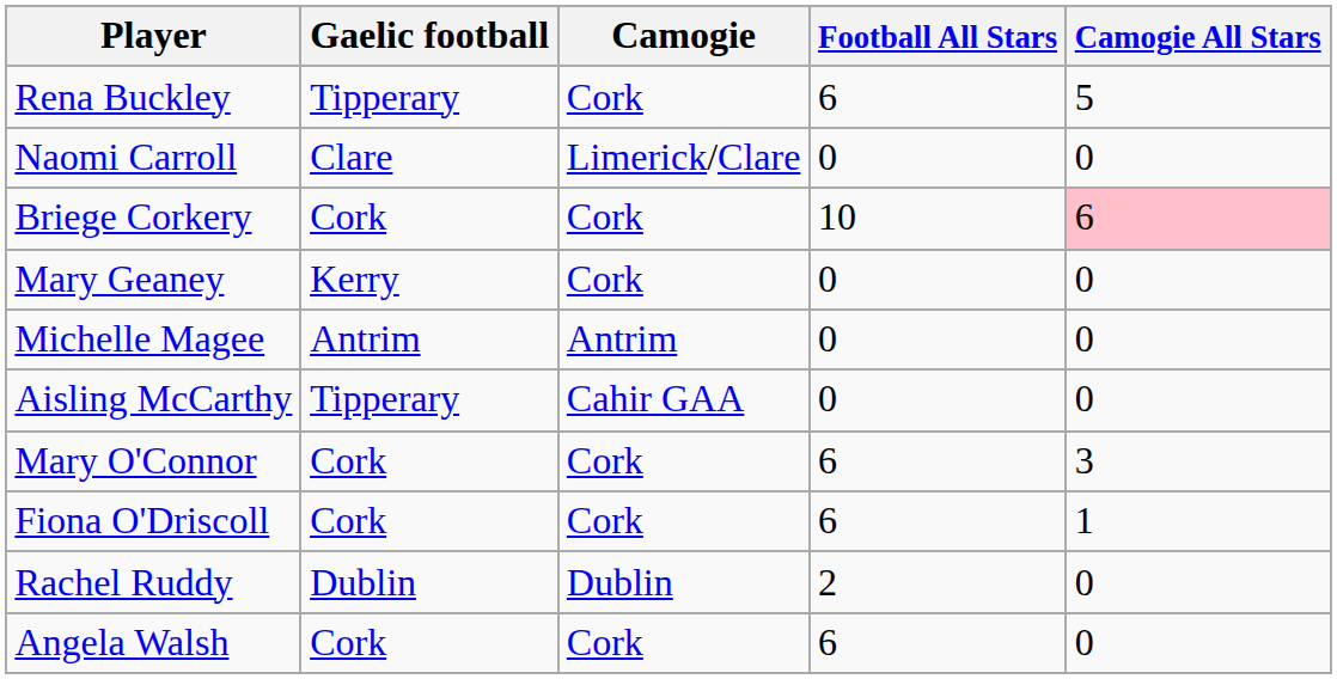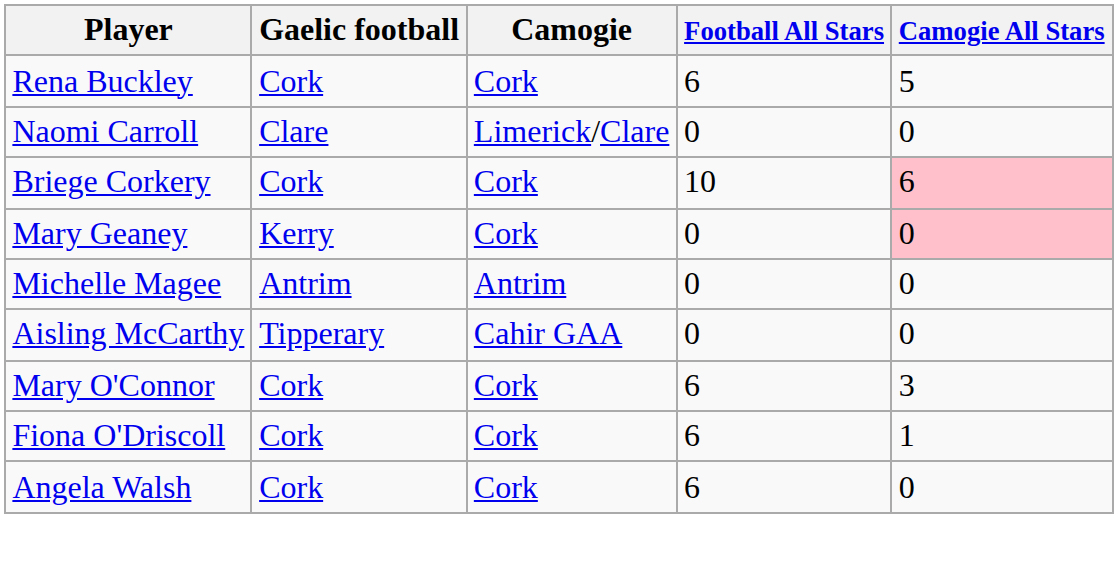 <table class="wikitable collapsible">
 <tr>
 <th>Player</th>
 <th>Gaelic football</th>
 <th>Camogie</th>
 <th><small><a href='#'>Football All Stars</a></small></th>
 <th><small><a href='#'>Camogie All Stars</a></small></th>
 </tr>
 <tr>
 <td><a href='#'>Rena Buckley</a> <em></em></td>
-<td><a href='#'>Tipperary</a></td>
+<td><a href='#'>Cork</a></td>
 <td><a href='#'>Cork</a></td>
 <td>6</td>
 <td>5</td>
 </tr>
 <tr>
 <td><a href='#'>Naomi Carroll</a> <em></em></td>
 <td><a href='#'>Clare</a></td>
 <td><a href='#'>Limerick</a>/<a href='#'>Clare</a></td>
 <td>0</td>
 <td>0</td>
 </tr>
 <tr>
 <td><a href='#'>Briege Corkery</a></td>
 <td><a href='#'>Cork</a></td>
 <td><a href='#'>Cork</a></td>
 <td>10</td>
 <td style="background: pink;">6</td>
 </tr>
 <tr>
 <td><a href='#'>Mary Geaney</a> <em> </em></td>
 <td><a href='#'>Kerry</a></td>
 <td><a href='#'>Cork</a></td>
 <td>0</td>
-<td>0</td>
+<td style="background: pink;">0</td>
 </tr>
 <tr>
 <td><a href='#'>Michelle Magee</a> <em></em></td>
 <td><a href='#'>Antrim</a></td>
 <td><a href='#'>Antrim</a></td>
 <td>0</td>
 <td>0</td>
 </tr>
 <tr>
 <td><a href='#'>Aisling McCarthy</a></td>
 <td><a href='#'>Tipperary</a></td>
 <td><a href='#'>Cahir GAA</a></td>
 <td>0</td>
 <td>0</td>
 </tr>
 <tr>
 <td><a href='#'>Mary O'Connor</a></td>
 <td><a href='#'>Cork</a></td>
 <td><a href='#'>Cork</a></td>
 <td>6</td>
 <td>3</td>
 </tr>
 <tr>
 <td><a href='#'>Fiona O'Driscoll</a></td>
 <td><a href='#'>Cork</a></td>
 <td><a href='#'>Cork</a></td>
 <td>6</td>
 <td>1</td>
 </tr>
 <tr>
-<td><a href='#'>Rachel Ruddy</a></td>
-<td><a href='#'>Dublin</a></td>
-<td><a href='#'>Dublin</a></td>
-<td>2</td>
-<td>0</td>
-</tr>
-<tr>
 <td><a href='#'>Angela Walsh</a></td>
 <td><a href='#'>Cork</a></td>
 <td><a href='#'>Cork</a></td>
 <td>6</td>
 <td>0</td>
 </tr>
 <tr>
 </tr>
 </table>
